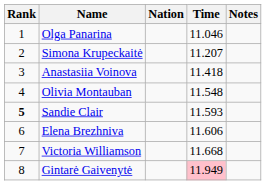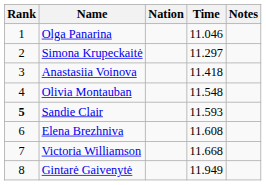 <table class="wikitable sortable" style="text-align:center">
 <tr>
 <th>Rank</th>
 <th>Name</th>
 <th>Nation</th>
 <th>Time</th>
 <th>Notes</th>
 </tr>
 <tr>
 <td>1</td>
 <td align=left><a href='#'>Olga Panarina</a></td>
 <td align=left></td>
 <td>11.046</td>
 <td></td>
 </tr>
 <tr>
 <td>2</td>
 <td align=left><a href='#'>Simona Krupeckaitė</a></td>
 <td align=left></td>
-<td>11.207</td>
+<td>11.297</td>
 <td></td>
 </tr>
 <tr>
 <td>3</td>
 <td align=left><a href='#'>Anastasiia Voinova</a></td>
 <td align=left></td>
 <td>11.418</td>
 <td></td>
 </tr>
 <tr>
 <td>4</td>
 <td align=left><a href='#'>Olivia Montauban</a></td>
 <td align=left></td>
 <td>11.548</td>
 <td></td>
 </tr>
 <tr>
 <td><strong>5</strong></td>
 <td align=left><a href='#'>Sandie Clair</a></td>
 <td align=left></td>
 <td>11.593</td>
 <td></td>
 </tr>
 <tr>
 <td>6</td>
 <td align=left><a href='#'>Elena Brezhniva</a></td>
 <td align=left></td>
-<td>11.606</td>
+<td>11.608</td>
 <td></td>
 </tr>
 <tr>
 <td>7</td>
 <td align=left><a href='#'>Victoria Williamson</a></td>
 <td align=left></td>
 <td>11.668</td>
 <td></td>
 </tr>
 <tr>
 <td>8</td>
 <td align=left><a href='#'>Gintarė Gaivenytė</a></td>
 <td align=left></td>
-<td style="background: pink;">11.949</td>
+<td>11.949</td>
 <td></td>
 </tr>
 </table>
